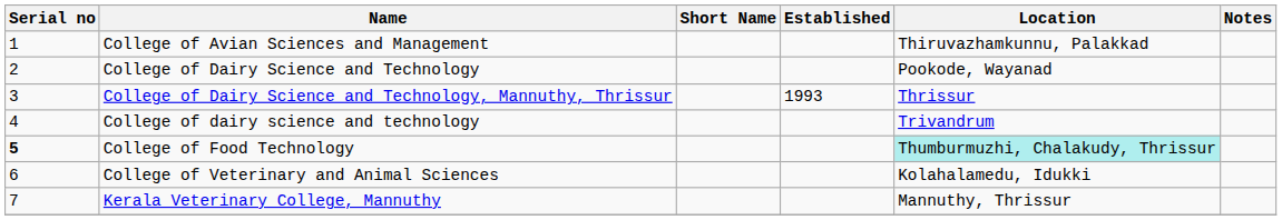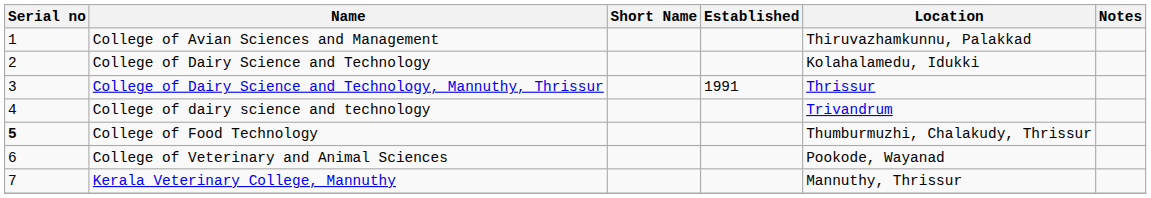 <table class="wikitable sortable">
 <tr>
 <th>Serial no</th>
 <th>Name</th>
 <th>Short Name</th>
 <th>Established</th>
 <th>Location</th>
 <th>Notes</th>
 </tr>
 <tr style="background:;"|>
 <td>1</td>
 <td>College of Avian Sciences and Management</td>
 <td></td>
 <td></td>
 <td>Thiruvazhamkunnu, Palakkad</td>
 <td></td>
 </tr>
 <tr>
 <td>2</td>
 <td>College of Dairy Science and Technology</td>
 <td></td>
 <td></td>
-<td>Pookode, Wayanad</td>
+<td>Kolahalamedu, Idukki</td>
 <td></td>
 </tr>
 <tr>
 <td>3</td>
 <td><a href='#'>College of Dairy Science and Technology, Mannuthy, Thrissur</a></td>
 <td></td>
-<td>1993</td>
+<td>1991</td>
 <td><a href='#'>Thrissur</a></td>
 <td></td>
 </tr>
 <tr>
 <td>4</td>
 <td>College of dairy science and technology</td>
 <td></td>
 <td></td>
 <td><a href='#'>Trivandrum</a></td>
 <td></td>
 </tr>
 <tr>
 <td><strong>5</strong></td>
 <td>College of Food Technology</td>
 <td></td>
 <td></td>
-<td style="background: paleturquoise;">Thumburmuzhi, Chalakudy, Thrissur</td>
+<td>Thumburmuzhi, Chalakudy, Thrissur</td>
 <td></td>
 </tr>
 <tr>
 <td>6</td>
 <td>College of Veterinary and Animal Sciences</td>
 <td></td>
 <td></td>
-<td>Kolahalamedu, Idukki</td>
+<td>Pookode, Wayanad</td>
 <td></td>
 </tr>
 <tr>
 <td>7</td>
 <td><a href='#'>Kerala Veterinary College, Mannuthy</a></td>
 <td></td>
 <td></td>
 <td>Mannuthy, Thrissur</td>
 <td></td>
 </tr>
 <tr>
 </tr>
 </table>
